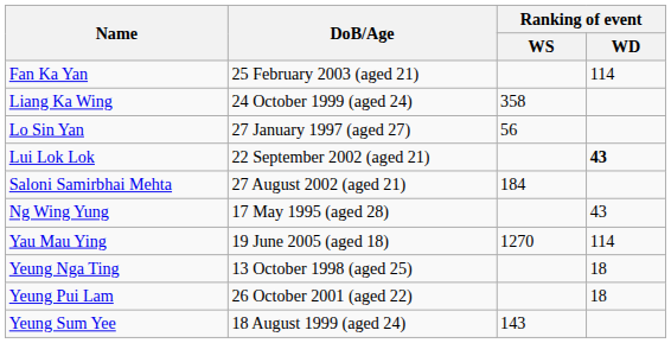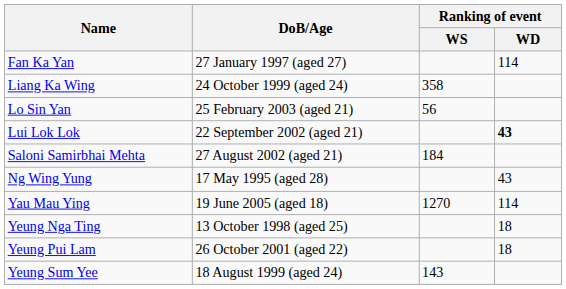 <table class="wikitable" style="width:600px; font-size:95%;">
 <tr>
 <th rowspan="2" align="left">Name</th>
 <th rowspan="2" align="left">DoB/Age</th>
 <th colspan="2" align="center">Ranking of event</th>
 </tr>
 <tr>
 <th align="center">WS</th>
 <th align="center">WD</th>
 </tr>
 <tr>
 <td align="left"><a href='#'>Fan Ka Yan</a></td>
-<td align="left">25 February 2003 (aged 21)</td>
+<td align="left">27 January 1997 (aged 27)</td>
 <td></td>
 <td>114</td>
 </tr>
 <tr>
 <td align="left"><a href='#'>Liang Ka Wing</a></td>
 <td align="left">24 October 1999 (aged 24)</td>
 <td>358</td>
 <td></td>
 </tr>
 <tr>
 <td align="left"><a href='#'>Lo Sin Yan</a></td>
-<td align="left">27 January 1997 (aged 27)</td>
+<td align="left">25 February 2003 (aged 21)</td>
 <td>56</td>
 <td></td>
 </tr>
 <tr>
 <td align="left"><a href='#'>Lui Lok Lok</a></td>
 <td align="left">22 September 2002 (aged 21)</td>
 <td></td>
 <td><strong>43</strong></td>
 </tr>
 <tr>
 <td align="left"><a href='#'>Saloni Samirbhai Mehta</a></td>
 <td align="left">27 August 2002 (aged 21)</td>
 <td>184</td>
 <td></td>
 </tr>
 <tr>
 <td align="left"><a href='#'>Ng Wing Yung</a></td>
 <td align="left">17 May 1995 (aged 28)</td>
 <td></td>
 <td>43</td>
 </tr>
 <tr>
 <td align="left"><a href='#'>Yau Mau Ying</a></td>
 <td align="left">19 June 2005 (aged 18)</td>
 <td>1270</td>
 <td>114</td>
 </tr>
 <tr>
 <td align="left"><a href='#'>Yeung Nga Ting</a></td>
 <td align="left">13 October 1998 (aged 25)</td>
 <td></td>
 <td>18</td>
 </tr>
 <tr>
 <td align="left"><a href='#'>Yeung Pui Lam</a></td>
 <td align="left">26 October 2001 (aged 22)</td>
 <td></td>
 <td>18</td>
 </tr>
 <tr>
 <td align="left"><a href='#'>Yeung Sum Yee</a></td>
 <td align="left">18 August 1999 (aged 24)</td>
 <td>143</td>
 <td></td>
 </tr>
 </table>
